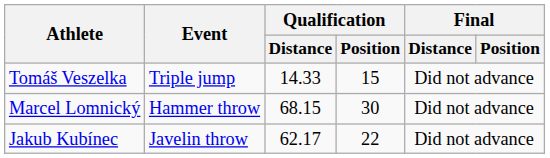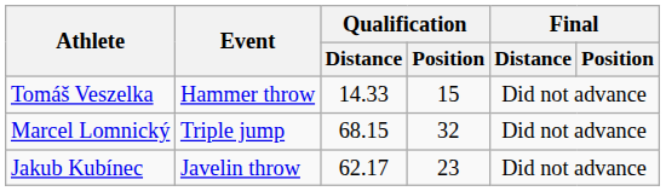 <table class=wikitable style=font-size:90%>
 <tr>
 <th rowspan=2>Athlete</th>
 <th rowspan=2>Event</th>
 <th colspan=2>Qualification</th>
 <th colspan=2>Final</th>
 </tr>
 <tr style=font-size:95%>
 <th>Distance</th>
 <th>Position</th>
 <th>Distance</th>
 <th>Position</th>
 </tr>
 <tr align=center>
 <td align=left><a href='#'>Tomáš Veszelka</a></td>
-<td align=left><a href='#'>Triple jump</a></td>
+<td align=left><a href='#'>Hammer throw</a></td>
 <td>14.33</td>
 <td>15</td>
 <td colspan=2>Did not advance</td>
 </tr>
 <tr align=center>
 <td align=left><a href='#'>Marcel Lomnický</a></td>
-<td align=left><a href='#'>Hammer throw</a></td>
+<td align=left><a href='#'>Triple jump</a></td>
 <td>68.15</td>
-<td>30</td>
+<td>32</td>
 <td colspan=2>Did not advance</td>
 </tr>
 <tr align=center>
 <td align=left><a href='#'>Jakub Kubínec</a></td>
 <td align=left><a href='#'>Javelin throw</a></td>
 <td>62.17</td>
-<td>22</td>
+<td>23</td>
 <td colspan=2>Did not advance</td>
 </tr>
 </table>
